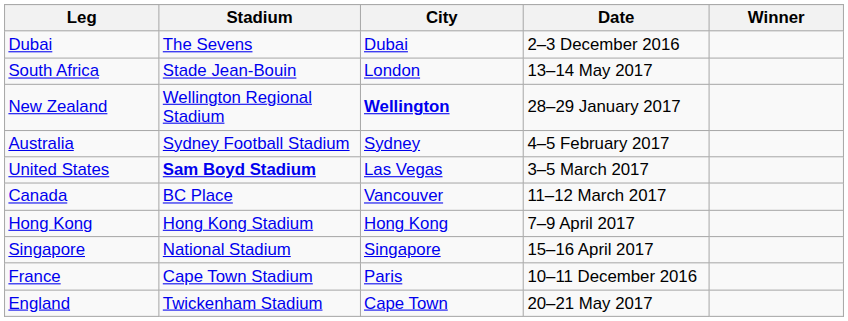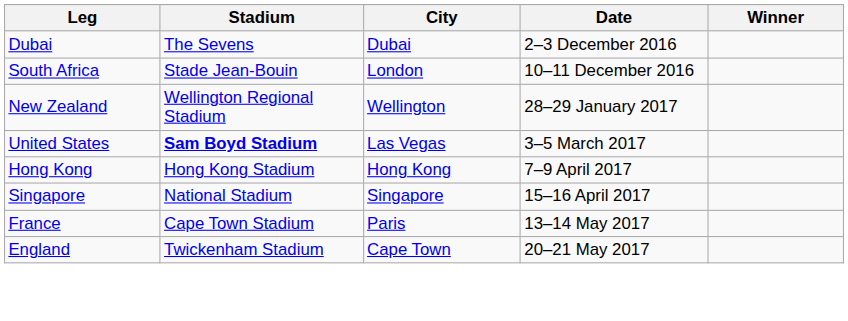 <table class="wikitable sortable"  style="width:800px; text-align:left;">
 <tr bgcolor="#efefef">
 </tr>
 <tr bgcolor="#efefef">
 <th width=7%>Leg</th>
 <th width=10%>Stadium</th>
 <th width=7%>City</th>
 <th width=10%>Date</th>
 <th width=7%>Winner</th>
 </tr>
 <tr>
 <td><a href='#'>Dubai</a></td>
 <td><a href='#'>The Sevens</a></td>
 <td><a href='#'>Dubai</a></td>
 <td>2–3 December 2016</td>
 <td></td>
 </tr>
 <tr>
 <td><a href='#'>South Africa</a></td>
 <td><a href='#'>Stade Jean-Bouin</a></td>
 <td><a href='#'>London</a></td>
-<td>13–14 May 2017</td>
+<td>10–11 December 2016</td>
 <td></td>
 </tr>
 <tr>
 <td><a href='#'>New Zealand</a></td>
 <td><a href='#'>Wellington Regional Stadium</a></td>
-<td><strong><a href='#'>Wellington</a></strong></td>
+<td><a href='#'>Wellington</a></td>
 <td>28–29 January 2017</td>
-<td></td>
-</tr>
-<tr>
-<td><a href='#'>Australia</a></td>
-<td><a href='#'>Sydney Football Stadium</a></td>
-<td><a href='#'>Sydney</a></td>
-<td>4–5 February 2017</td>
 <td></td>
 </tr>
 <tr>
 <td><a href='#'>United States</a></td>
 <td><strong><a href='#'>Sam Boyd Stadium</a></strong></td>
 <td><a href='#'>Las Vegas</a></td>
 <td>3–5 March 2017</td>
-<td></td>
-</tr>
-<tr>
-<td><a href='#'>Canada</a></td>
-<td><a href='#'>BC Place</a></td>
-<td><a href='#'>Vancouver</a></td>
-<td>11–12 March 2017</td>
 <td></td>
 </tr>
 <tr>
 <td><a href='#'>Hong Kong</a></td>
 <td><a href='#'>Hong Kong Stadium</a></td>
 <td><a href='#'>Hong Kong</a></td>
 <td>7–9 April 2017</td>
 <td></td>
 </tr>
 <tr>
 <td><a href='#'>Singapore</a></td>
 <td><a href='#'>National Stadium</a></td>
 <td><a href='#'>Singapore</a></td>
 <td>15–16 April 2017</td>
 <td></td>
 </tr>
 <tr>
 <td><a href='#'>France</a></td>
 <td><a href='#'>Cape Town Stadium</a></td>
 <td><a href='#'>Paris</a></td>
-<td>10–11 December 2016</td>
+<td>13–14 May 2017</td>
 <td></td>
 </tr>
 <tr>
 <td><a href='#'>England</a></td>
 <td><a href='#'>Twickenham Stadium</a></td>
 <td><a href='#'>Cape Town</a></td>
 <td>20–21 May 2017</td>
 <td></td>
 </tr>
 </table>
